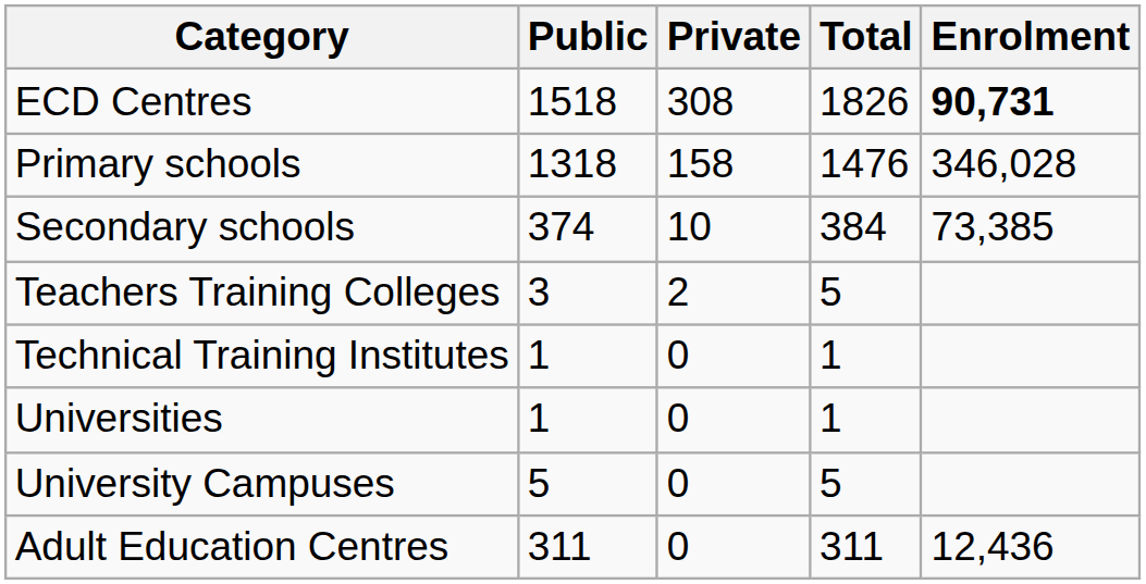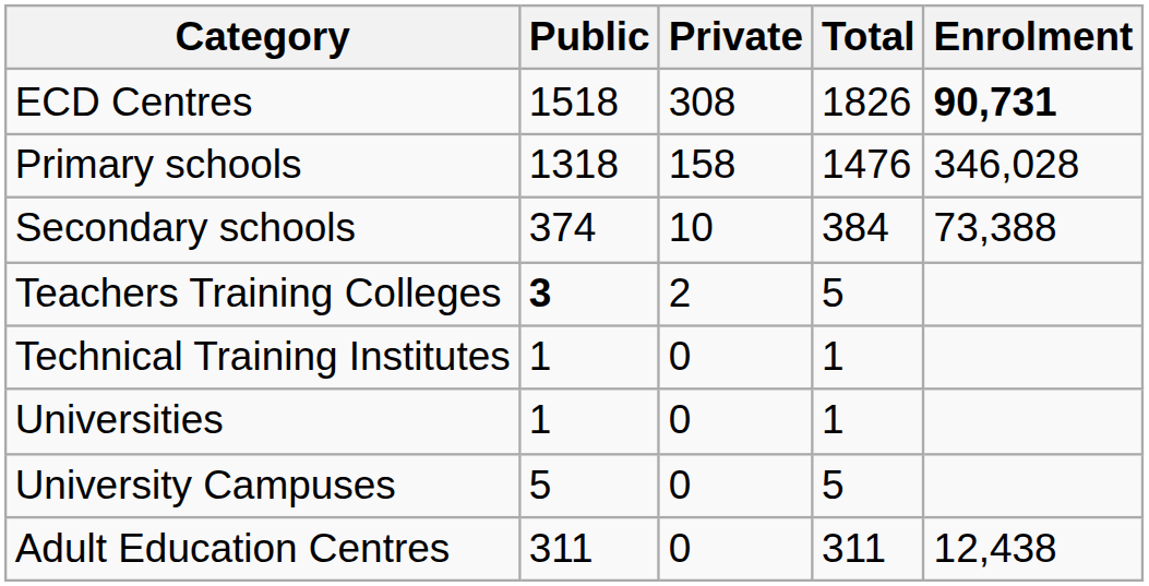 <table class="wikitable">
 <tr>
 <th>Category</th>
 <th>Public</th>
 <th>Private</th>
 <th>Total</th>
 <th>Enrolment</th>
 </tr>
 <tr>
 <td>ECD Centres</td>
 <td>1518</td>
 <td>308</td>
 <td>1826</td>
 <td><strong>90,731</strong></td>
 </tr>
 <tr>
 <td>Primary schools</td>
 <td>1318</td>
 <td>158</td>
 <td>1476</td>
 <td>346,028</td>
 </tr>
 <tr>
 <td>Secondary schools</td>
 <td>374</td>
 <td>10</td>
 <td>384</td>
-<td>73,385</td>
+<td>73,388</td>
 </tr>
 <tr>
 <td>Teachers Training Colleges</td>
-<td>3</td>
+<td><strong>3</strong></td>
 <td>2</td>
 <td>5</td>
 <td></td>
 </tr>
 <tr>
 <td>Technical Training Institutes</td>
 <td>1</td>
 <td>0</td>
 <td>1</td>
 <td></td>
 </tr>
 <tr>
 <td>Universities</td>
 <td>1</td>
 <td>0</td>
 <td>1</td>
 <td></td>
 </tr>
 <tr>
 <td>University Campuses</td>
 <td>5</td>
 <td>0</td>
 <td>5</td>
 <td></td>
 </tr>
 <tr>
 <td>Adult Education Centres</td>
 <td>311</td>
 <td>0</td>
 <td>311</td>
-<td>12,436</td>
+<td>12,438</td>
 </tr>
 </table>
